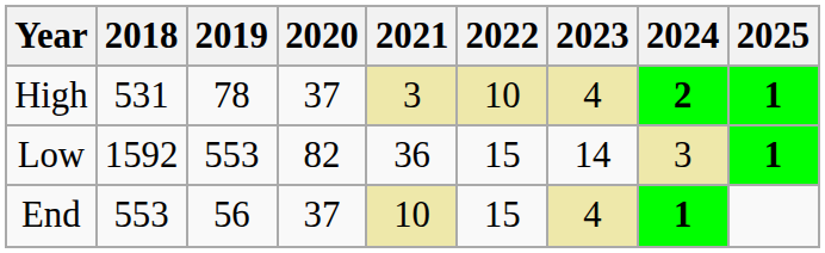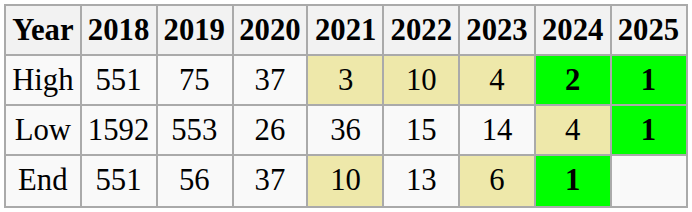 <table class=wikitable style=text-align:center;font-size:96%>
 <tr>
 <th>Year</th>
 <th>2018</th>
 <th>2019</th>
 <th>2020</th>
 <th>2021</th>
 <th>2022</th>
 <th>2023</th>
 <th>2024</th>
 <th>2025</th>
 </tr>
 <tr>
 <td>High</td>
-<td>531</td>
-<td>78</td>
+<td>551</td>
+<td>75</td>
 <td>37</td>
 <td style="background:#eee8aa;">3</td>
 <td style="background:#eee8aa;">10</td>
 <td style="background:#eee8aa;">4</td>
 <td style="background:lime;"><strong>2</strong></td>
 <td style="background:lime;"><strong>1</strong></td>
 </tr>
 <tr>
 <td>Low</td>
 <td>1592</td>
 <td>553</td>
-<td>82</td>
+<td>26</td>
 <td>36</td>
 <td>15</td>
 <td>14</td>
-<td style="background:#eee8aa;">3</td>
+<td style="background:#eee8aa;">4</td>
 <td style="background:lime;"><strong>1</strong></td>
 </tr>
 <tr>
 <td>End</td>
-<td>553</td>
+<td>551</td>
 <td>56</td>
 <td>37</td>
 <td style="background:#eee8aa;">10</td>
-<td>15</td>
-<td style="background:#eee8aa;">4</td>
+<td>13</td>
+<td style="background:#eee8aa;">6</td>
 <td style="background:lime;"><strong>1</strong></td>
 <td></td>
 </tr>
 </table>
